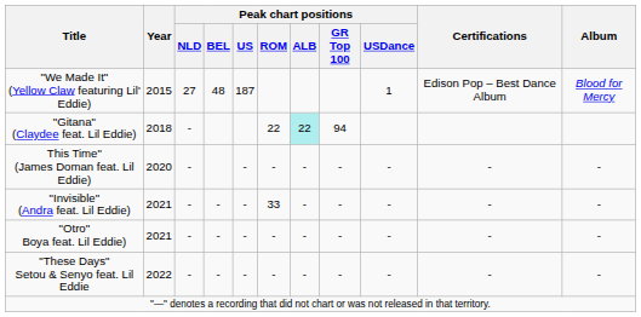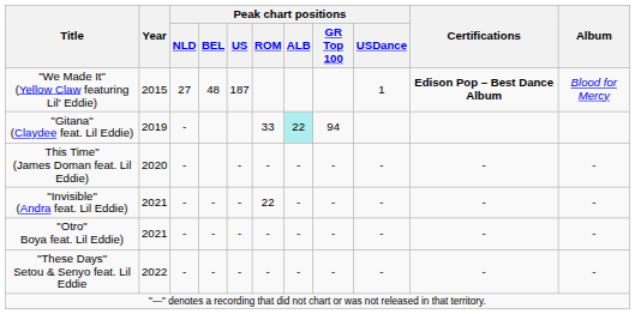 <table class="wikitable plainrowheaders" style="text-align:center;">
 <tr>
 <th scope="col" rowspan="2">Title</th>
 <th scope="col" rowspan="2">Year</th>
 <th colspan="7">Peak chart positions</th>
 <th rowspan="2">Certifications</th>
 <th rowspan="2">Album</th>
 </tr>
 <tr>
 <th><a href='#'>NLD</a></th>
 <th><a href='#'>BEL</a></th>
 <th><a href='#'>US</a></th>
 <th><a href='#'>ROM</a></th>
 <th><a href='#'>ALB</a></th>
 <th><a href='#'>GR</a><br><a href='#'>Top 100</a></th>
 <th><a href='#'>USDance</a></th>
 </tr>
 <tr>
 <td scope="row">"We Made It"<br>(<a href='#'>Yellow Claw</a> featuring Lil' Eddie)</td>
 <td>2015</td>
 <td>27</td>
 <td>48</td>
 <td>187</td>
 <td></td>
 <td></td>
 <td></td>
 <td>1</td>
-<td>Edison Pop – Best Dance Album</td>
+<td><strong>Edison Pop – Best Dance Album</strong></td>
 <td><em><a href='#'>Blood for Mercy</a></em></td>
 </tr>
 <tr>
 <td>"Gitana"<br>(<a href='#'>Claydee</a> feat. Lil Eddie)</td>
-<td>2018</td>
+<td>2019</td>
 <td>-</td>
 <td></td>
 <td></td>
-<td>22</td>
+<td>33</td>
 <td style="background: paleturquoise;">22</td>
 <td>94</td>
 <td></td>
 <td></td>
 <td></td>
 </tr>
 <tr>
 <td>This Time"<br>(James Doman feat. Lil Eddie)</td>
 <td>2020</td>
 <td>-</td>
 <td></td>
 <td>-</td>
 <td>-</td>
 <td>-</td>
 <td>-</td>
 <td>-</td>
 <td>-</td>
 <td>-</td>
 </tr>
 <tr>
 <td>"Invisible"<br>(<a href='#'>Andra</a> feat. Lil Eddie)</td>
 <td>2021</td>
 <td>-</td>
 <td>-</td>
 <td>-</td>
-<td>33</td>
+<td>22</td>
 <td>-</td>
 <td>-</td>
 <td>-</td>
 <td>-</td>
 <td>-</td>
 </tr>
 <tr>
 <td>"Otro"<br>Boya feat. Lil Eddie)</td>
 <td>2021</td>
 <td>-</td>
 <td>-</td>
 <td>-</td>
 <td>-</td>
 <td>-</td>
 <td>-</td>
 <td>-</td>
 <td>-</td>
 <td>-</td>
 </tr>
 <tr>
 <td>"These Days"<br>Setou & Senyo feat. Lil Eddie</td>
 <td>2022</td>
 <td>-</td>
 <td>-</td>
 <td>-</td>
 <td>-</td>
 <td>-</td>
 <td>-</td>
 <td>-</td>
 <td>-</td>
 <td>-</td>
 </tr>
 <tr>
 <td colspan="14" style="text-align:center; font-size:85%;">"—" denotes a recording that did not chart or was not released in that territory.</td>
 </tr>
 </table>
